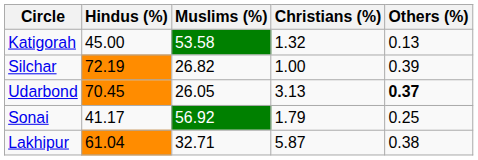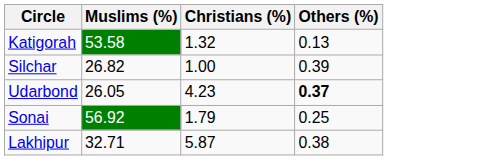 <table class="wikitable">
 <tr>
 <th>Circle</th>
-<th>Hindus (%)</th>
 <th>Muslims (%)</th>
 <th>Christians (%)</th>
 <th>Others (%)</th>
 </tr>
 <tr>
 <td><a href='#'>Katigorah</a></td>
-<td>45.00</td>
 <td style="background:green;color:white">53.58</td>
 <td>1.32</td>
 <td>0.13</td>
 </tr>
 <tr>
 <td><a href='#'>Silchar</a></td>
-<td style="background:darkorange">72.19</td>
 <td>26.82</td>
 <td>1.00</td>
 <td>0.39</td>
 </tr>
 <tr>
 <td><a href='#'>Udarbond</a></td>
-<td style="background:darkorange">70.45</td>
 <td>26.05</td>
-<td>3.13</td>
+<td>4.23</td>
 <td><strong>0.37</strong></td>
 </tr>
 <tr>
 <td><a href='#'>Sonai</a></td>
-<td>41.17</td>
 <td style="background:green;color:white">56.92</td>
 <td>1.79</td>
 <td>0.25</td>
 </tr>
 <tr>
 <td><a href='#'>Lakhipur</a></td>
-<td style="background:darkorange">61.04</td>
 <td>32.71</td>
 <td>5.87</td>
 <td>0.38</td>
 </tr>
 </table>
